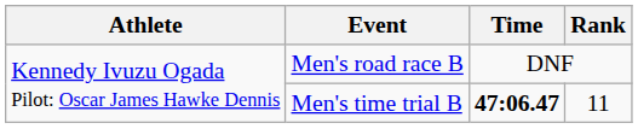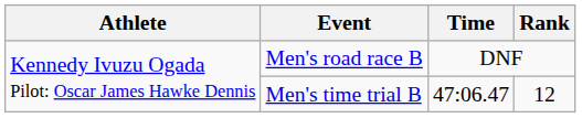 <table class=wikitable style=font-size:95%;text-align:center>
 <tr>
 <th>Athlete</th>
 <th>Event</th>
 <th>Time</th>
 <th>Rank</th>
 </tr>
 <tr align=center>
 <td align=left rowspan=2><a href='#'>Kennedy Ivuzu Ogada</a><br><small>Pilot: <a href='#'>Oscar James Hawke Dennis</a> </small></td>
 <td align=left><a href='#'>Men's road race B</a></td>
 <td colspan=2>DNF</td>
 </tr>
 <tr align=center>
 <td align=left><a href='#'>Men's time trial B</a></td>
-<td><strong>47:06.47</strong></td>
-<td>11</td>
+<td>47:06.47</td>
+<td>12</td>
 </tr>
 </table>
